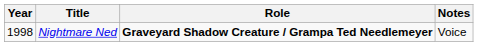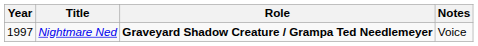 <table class = "wikitable sortable">
 <tr>
 <th>Year</th>
 <th>Title</th>
 <th>Role</th>
 <th>Notes</th>
 </tr>
 <tr>
-<td>1998</td>
+<td>1997</td>
 <td><em><a href='#'>Nightmare Ned</a></em></td>
 <td><strong>Graveyard Shadow Creature / Grampa Ted Needlemeyer</strong></td>
 <td>Voice</td>
 </tr>
 </table>
